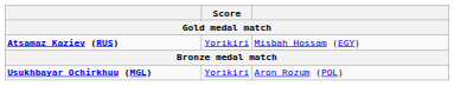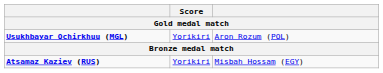 <table class="wikitable" style="text-align: left; ">
 <tr>
 <th align="right" width="270"></th>
 <th width="65">Score</th>
 <th align="left" width="270"></th>
 </tr>
 <tr>
 <th colspan=3>Gold medal match</th>
 </tr>
 <tr>
-<td><strong> <a href='#'>Atsamaz Kaziev</a> (<a href='#'>RUS</a>)</strong></td>
+<td><strong> <a href='#'>Usukhbayar Ochirkhuu</a> (<a href='#'>MGL</a>)</strong></td>
 <td align="center"><a href='#'>Yorikiri</a></td>
-<td> <a href='#'>Misbah Hossam</a> (<a href='#'>EGY</a>)</td>
+<td> <a href='#'>Aron Rozum</a> (<a href='#'>POL</a>)</td>
 </tr>
 <tr>
 <th colspan=3>Bronze medal match</th>
 </tr>
 <tr>
-<td><strong> <a href='#'>Usukhbayar Ochirkhuu</a> (<a href='#'>MGL</a>)</strong></td>
+<td><strong> <a href='#'>Atsamaz Kaziev</a> (<a href='#'>RUS</a>)</strong></td>
 <td align="center"><a href='#'>Yorikiri</a></td>
-<td> <a href='#'>Aron Rozum</a> (<a href='#'>POL</a>)</td>
+<td> <a href='#'>Misbah Hossam</a> (<a href='#'>EGY</a>)</td>
 </tr>
 </table>
